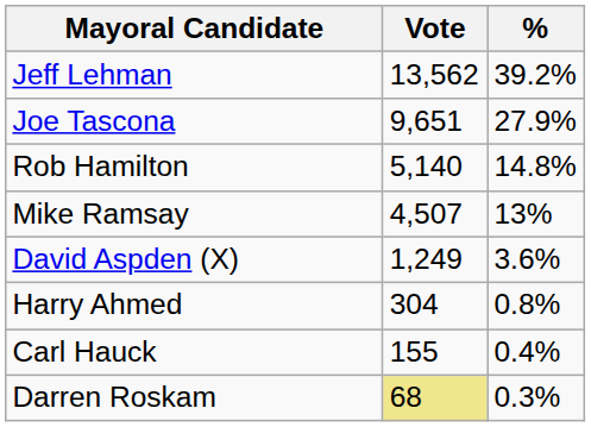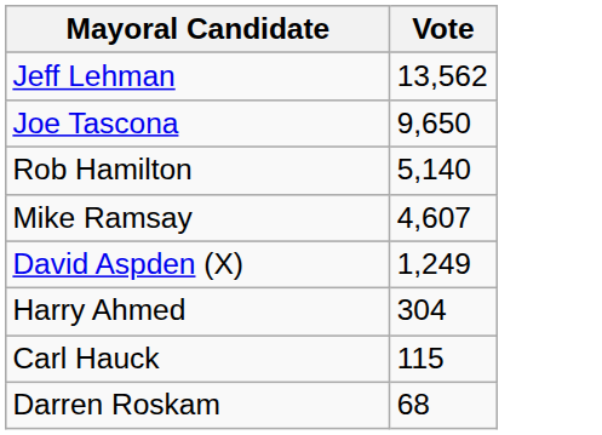 <table class="wikitable">
 <tr>
 <th bgcolor="#DDDDFF" width="200px">Mayoral Candidate </th>
 <th bgcolor="#DDDDFF" width="50px">Vote</th>
-<th bgcolor="#DDDDFF" width="30px">%</th>
 </tr>
 <tr>
 <td><a href='#'>Jeff Lehman</a></td>
 <td>13,562</td>
-<td>39.2%</td>
 </tr>
 <tr>
 <td><a href='#'>Joe Tascona</a></td>
-<td>9,651</td>
-<td>27.9%</td>
+<td>9,650</td>
 </tr>
 <tr>
 <td>Rob Hamilton</td>
 <td>5,140</td>
-<td>14.8%</td>
 </tr>
 <tr>
 <td>Mike Ramsay</td>
-<td>4,507</td>
-<td>13%</td>
+<td>4,607</td>
 </tr>
 <tr>
 <td><a href='#'>David Aspden</a> (X)</td>
 <td>1,249</td>
-<td>3.6%</td>
 </tr>
 <tr>
 <td>Harry Ahmed</td>
 <td>304</td>
-<td>0.8%</td>
 </tr>
 <tr>
 <td>Carl Hauck</td>
-<td>155</td>
-<td>0.4%</td>
+<td>115</td>
 </tr>
 <tr>
 <td>Darren Roskam</td>
-<td style="background: khaki;">68</td>
-<td>0.3%</td>
+<td>68</td>
 </tr>
 </table>
